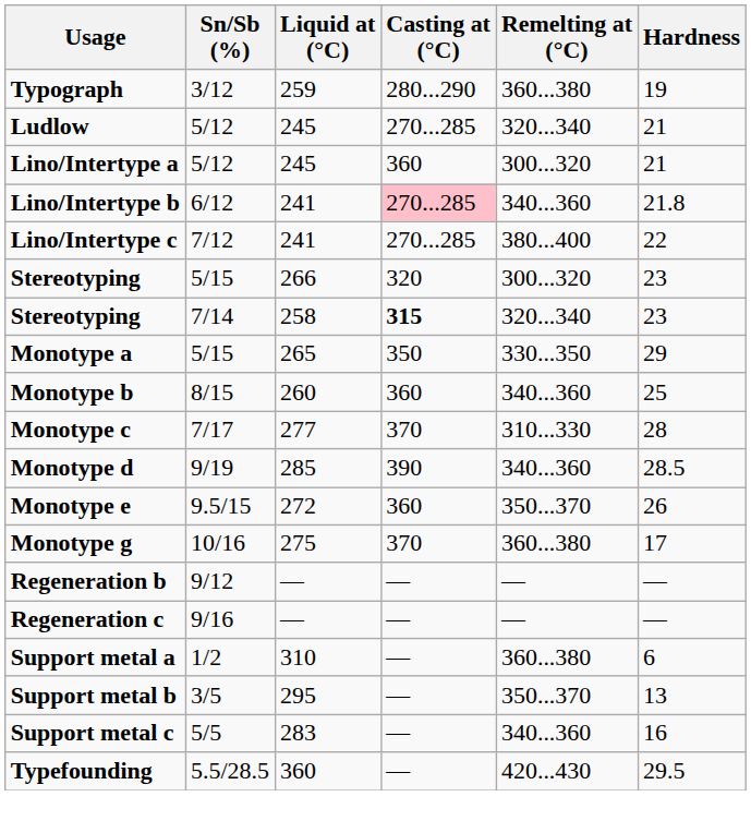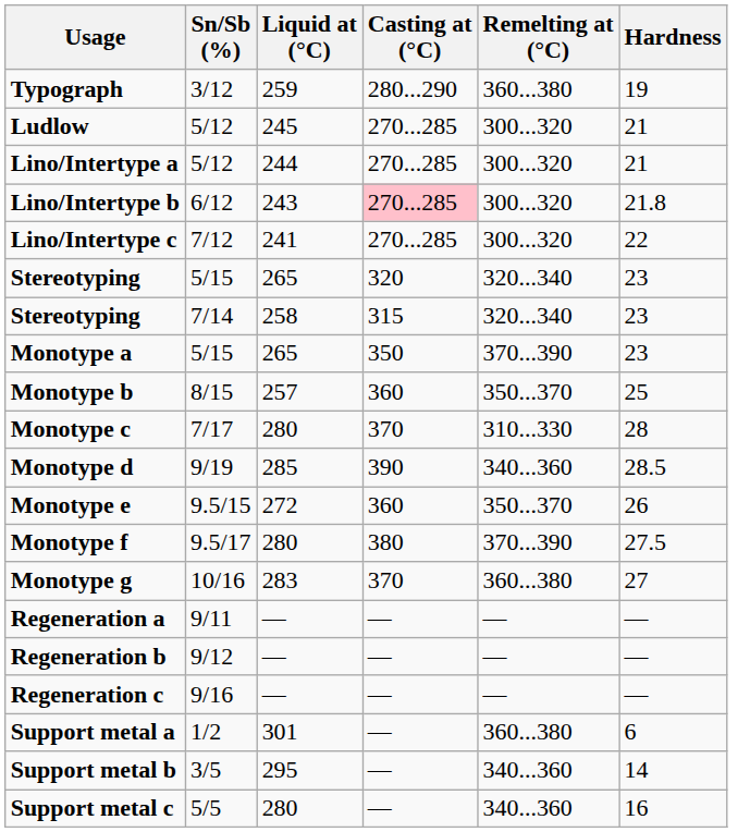 <table class="wikitable">
 <tr>
 <th>Usage</th>
 <th>Sn/Sb<br>(%)</th>
 <th>Liquid at<br>(°C)</th>
 <th>Casting at<br>(°C)</th>
 <th>Remelting at<br>(°C)</th>
 <th>Hardness</th>
 </tr>
 <tr>
 <td><strong>Typograph</strong></td>
 <td>3/12</td>
 <td>259</td>
 <td>280...290</td>
 <td>360...380</td>
 <td>19</td>
 </tr>
 <tr>
 <td><strong>Ludlow</strong></td>
 <td>5/12</td>
 <td>245</td>
 <td>270...285</td>
-<td>320...340</td>
+<td>300...320</td>
 <td>21</td>
 </tr>
 <tr>
 <td><strong>Lino/Intertype a</strong></td>
 <td>5/12</td>
-<td>245</td>
-<td>360</td>
+<td>244</td>
+<td>270...285</td>
 <td>300...320</td>
 <td>21</td>
 </tr>
 <tr>
 <td><strong>Lino/Intertype b</strong></td>
 <td>6/12</td>
-<td>241</td>
+<td>243</td>
 <td style="background: pink;">270...285</td>
-<td>340...360</td>
+<td>300...320</td>
 <td>21.8</td>
 </tr>
 <tr>
 <td><strong>Lino/Intertype c</strong></td>
 <td>7/12</td>
 <td>241</td>
 <td>270...285</td>
-<td>380...400</td>
+<td>300...320</td>
 <td>22</td>
 </tr>
 <tr>
 <td><strong>Stereotyping</strong></td>
 <td>5/15</td>
-<td>266</td>
+<td>265</td>
 <td>320</td>
-<td>300...320</td>
+<td>320...340</td>
 <td>23</td>
 </tr>
 <tr>
 <td><strong>Stereotyping</strong></td>
 <td>7/14</td>
 <td>258</td>
-<td><strong>315</strong></td>
+<td>315</td>
 <td>320...340</td>
 <td>23</td>
 </tr>
 <tr>
 <td><strong>Monotype a</strong></td>
 <td>5/15</td>
 <td>265</td>
 <td>350</td>
-<td>330...350</td>
-<td>29</td>
+<td>370...390</td>
+<td>23</td>
 </tr>
 <tr>
 <td><strong>Monotype b</strong></td>
 <td>8/15</td>
-<td>260</td>
+<td>257</td>
 <td>360</td>
-<td>340...360</td>
+<td>350...370</td>
 <td>25</td>
 </tr>
 <tr>
 <td><strong>Monotype c</strong></td>
 <td>7/17</td>
-<td>277</td>
+<td>280</td>
 <td>370</td>
 <td>310...330</td>
 <td>28</td>
 </tr>
 <tr>
 <td><strong>Monotype d</strong></td>
 <td>9/19</td>
 <td>285</td>
 <td>390</td>
 <td>340...360</td>
 <td>28.5</td>
 </tr>
 <tr>
 <td><strong>Monotype e</strong></td>
 <td>9.5/15</td>
 <td>272</td>
 <td>360</td>
 <td>350...370</td>
 <td>26</td>
 </tr>
 <tr>
+<td><strong>Monotype f</strong></td>
+<td>9.5/17</td>
+<td>280</td>
+<td>380</td>
+<td>370...390</td>
+<td>27.5</td>
+</tr>
+<tr>
 <td><strong>Monotype g</strong></td>
 <td>10/16</td>
-<td>275</td>
+<td>283</td>
 <td>370</td>
 <td>360...380</td>
-<td>17</td>
+<td>27</td>
+</tr>
+<tr>
+<td><strong>Regeneration a</strong></td>
+<td>9/11</td>
+<td>—</td>
+<td>—</td>
+<td>—</td>
+<td>—</td>
 </tr>
 <tr>
 <td><strong>Regeneration b</strong></td>
 <td>9/12</td>
 <td>—</td>
 <td>—</td>
 <td>—</td>
 <td>—</td>
 </tr>
 <tr>
 <td><strong>Regeneration c</strong></td>
 <td>9/16</td>
 <td>—</td>
 <td>—</td>
 <td>—</td>
 <td>—</td>
 </tr>
 <tr>
 <td><strong>Support metal a</strong></td>
 <td>1/2</td>
-<td>310</td>
+<td>301</td>
 <td>—</td>
 <td>360...380</td>
 <td>6</td>
 </tr>
 <tr>
 <td><strong>Support metal b</strong></td>
 <td>3/5</td>
 <td>295</td>
 <td>—</td>
-<td>350...370</td>
-<td>13</td>
+<td>340...360</td>
+<td>14</td>
 </tr>
 <tr>
 <td><strong>Support metal c</strong></td>
 <td>5/5</td>
-<td>283</td>
+<td>280</td>
 <td>—</td>
 <td>340...360</td>
 <td>16</td>
 </tr>
 <tr>
-<td><strong>Typefounding</strong></td>
-<td>5.5/28.5</td>
-<td>360</td>
-<td>—</td>
-<td>420...430</td>
-<td>29.5</td>
-</tr>
-<tr>
 </tr>
 </table>
